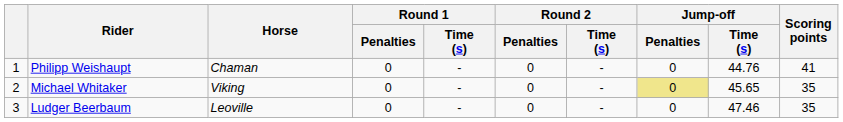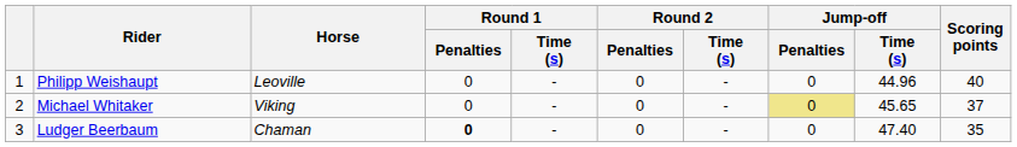 <table class="wikitable" style="font-size: 90%">
 <tr>
 <th rowspan=2 width=20></th>
 <th rowspan=2 width=200>Rider</th>
 <th rowspan=2 width=160>Horse</th>
 <th colspan=2>Round 1</th>
 <th colspan=2>Round 2</th>
 <th colspan=2>Jump-off</th>
 <th rowspan=2 width=60>Scoring<br>points</th>
 </tr>
 <tr>
 <th width=75>Penalties</th>
 <th width=75>Time<br>(<a href='#'>s</a>)</th>
 <th width=75>Penalties</th>
 <th width=75>Time<br>(<a href='#'>s</a>)</th>
 <th width=75>Penalties</th>
 <th width=75>Time<br>(<a href='#'>s</a>)</th>
 </tr>
 <tr>
 <td align=center>1</td>
 <td> <a href='#'>Philipp Weishaupt</a></td>
-<td><em>Chaman</em></td>
+<td><em>Leoville</em></td>
 <td align=center>0</td>
 <td align=center>-</td>
 <td align=center>0</td>
 <td align=center>-</td>
 <td align=center>0</td>
-<td align=center>44.76</td>
-<td align=center>41</td>
+<td align=center>44.96</td>
+<td align=center>40</td>
 </tr>
 <tr>
 <td align=center>2</td>
 <td> <a href='#'>Michael Whitaker</a></td>
 <td><em>Viking</em></td>
 <td align=center>0</td>
 <td align=center>-</td>
 <td align=center>0</td>
 <td align=center>-</td>
 <td align=center style="background: khaki;">0</td>
 <td align=center>45.65</td>
-<td align=center>35</td>
+<td align=center>37</td>
 </tr>
 <tr>
 <td align=center>3</td>
 <td> <a href='#'>Ludger Beerbaum</a></td>
-<td><em>Leoville</em></td>
-<td align=center>0</td>
+<td><em>Chaman</em></td>
+<td align=center><strong>0</strong></td>
 <td align=center>-</td>
 <td align=center>0</td>
 <td align=center>-</td>
 <td align=center>0</td>
-<td align=center>47.46</td>
+<td align=center>47.40</td>
 <td align=center>35</td>
 </tr>
 </table>
